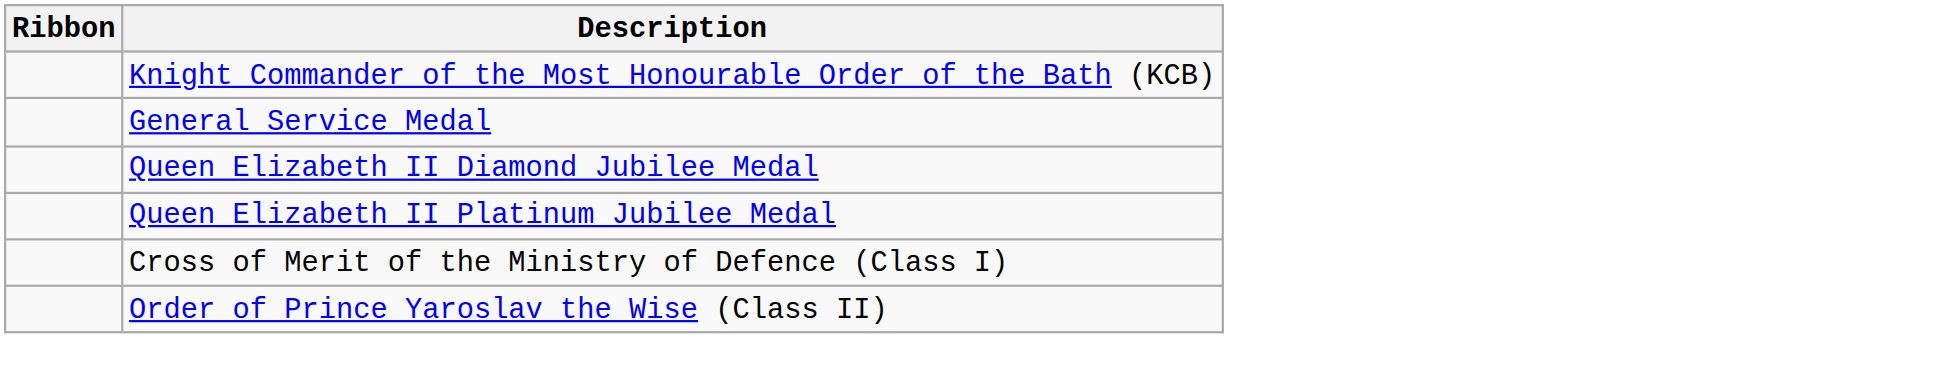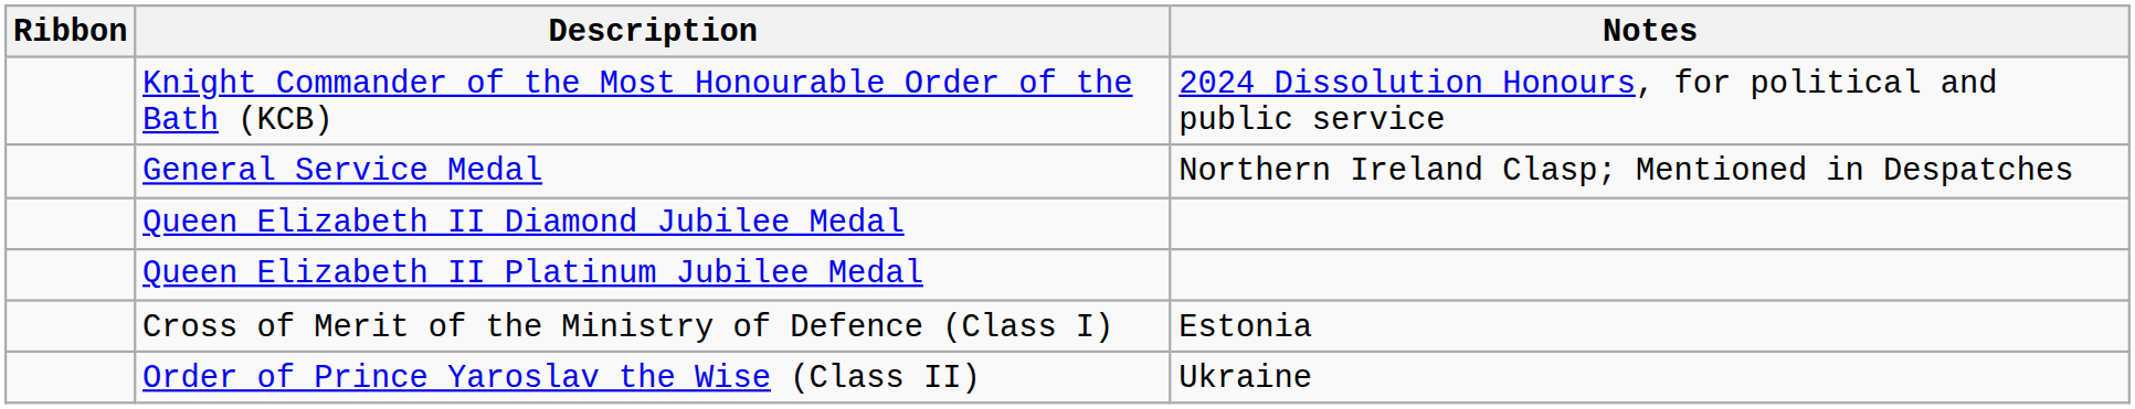 <table class="wikitable">
 <tr>
 <th>Ribbon</th>
 <th>Description</th>
+<th>Notes</th>
 </tr>
 <tr>
 <td></td>
 <td><a href='#'>Knight Commander of the Most Honourable Order of the Bath</a> (KCB)</td>
+<td><a href='#'>2024 Dissolution Honours</a>, for political and public service</td>
 </tr>
 <tr>
 <td></td>
 <td><a href='#'>General Service Medal</a></td>
+<td>Northern Ireland Clasp;  Mentioned in Despatches</td>
 </tr>
 <tr>
 <td></td>
 <td><a href='#'>Queen Elizabeth II Diamond Jubilee Medal</a></td>
+<td></td>
 </tr>
 <tr>
 <td></td>
 <td><a href='#'>Queen Elizabeth II Platinum Jubilee Medal</a></td>
+<td></td>
 </tr>
 <tr>
 <td></td>
 <td>Cross of Merit of the Ministry of Defence (Class I)</td>
+<td>Estonia</td>
 </tr>
 <tr>
 <td></td>
 <td><a href='#'>Order of Prince Yaroslav the Wise</a> (Class II)</td>
+<td>Ukraine</td>
 </tr>
 </table>
